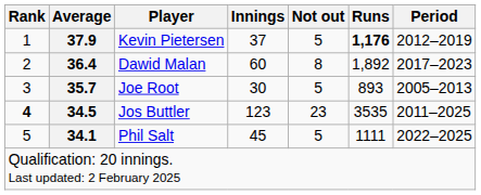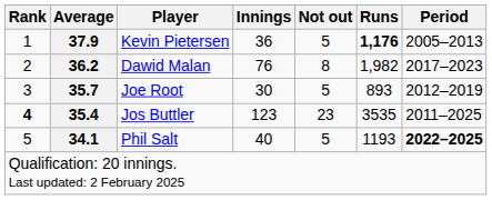 <table class="wikitable plainrowheaders" style="text-align:center;">
 <tr>
 <th scope=col>Rank</th>
 <th scope=col>Average</th>
 <th scope=col>Player</th>
 <th scope=col>Innings</th>
 <th scope=col>Not out</th>
 <th scope=col>Runs</th>
 <th scope=col>Period</th>
 </tr>
 <tr>
 <td>1</td>
 <th scope=row style="text-align:center;">37.9</th>
 <td align=left><a href='#'>Kevin Pietersen</a></td>
-<td>37</td>
+<td>36</td>
 <td>5</td>
 <td><strong>1,176</strong></td>
-<td align=left>2012–2019</td>
+<td align=left>2005–2013</td>
 </tr>
 <tr>
 <td>2</td>
-<th scope=row style="text-align:center;">36.4</th>
+<th scope=row style="text-align:center;">36.2</th>
 <td align=left><a href='#'>Dawid Malan</a></td>
-<td>60</td>
+<td>76</td>
 <td>8</td>
-<td>1,892</td>
+<td>1,982</td>
 <td align=left>2017–2023</td>
 </tr>
 <tr>
 <td>3</td>
 <th scope=row style="text-align:center;">35.7</th>
 <td align=left><a href='#'>Joe Root</a></td>
 <td>30</td>
 <td>5</td>
 <td>893</td>
-<td align=left>2005–2013</td>
+<td align=left>2012–2019</td>
 </tr>
 <tr>
 <td><strong>4</strong></td>
-<th scope=row style="text-align:center;">34.5</th>
+<th scope=row style="text-align:center;">35.4</th>
 <td align=left><a href='#'>Jos Buttler</a></td>
 <td>123</td>
 <td>23</td>
 <td>3535</td>
 <td align=left>2011–2025</td>
 </tr>
 <tr>
 <td>5</td>
 <th scope=row style="text-align:center;">34.1</th>
 <td align=left><a href='#'>Phil Salt</a></td>
-<td>45</td>
+<td>40</td>
 <td>5</td>
-<td>1111</td>
-<td align="left">2022–2025</td>
+<td>1193</td>
+<td align="left"><strong>2022–2025</strong></td>
 </tr>
 <tr>
 <td align=left colspan=7>Qualification: 20 innings.<br><small>Last updated: 2 February 2025</small></td>
 </tr>
 </table>
